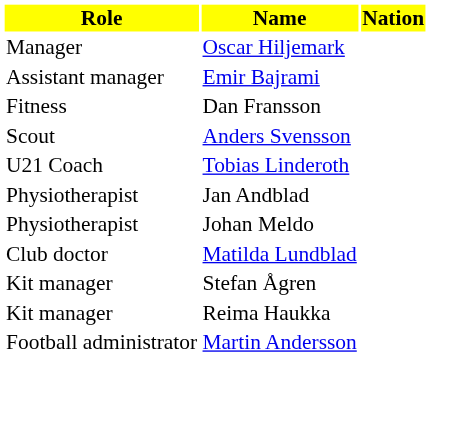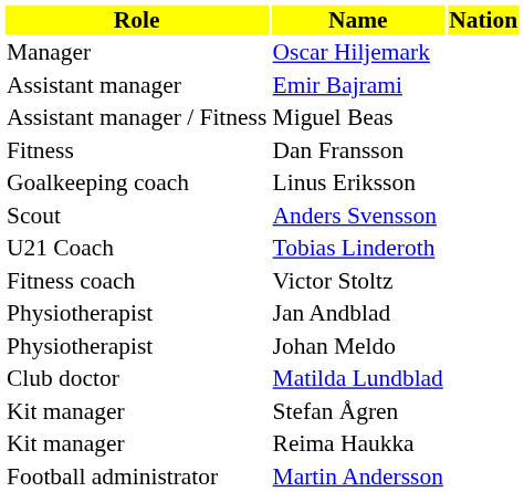 <table class="toccolours">
 <tr>
 <th style="color:#000000; background:#FFFF00;">Role</th>
 <th style="color:#000000; background:#FFFF00;">Name</th>
 <th style="color:#000000; background:#FFFF00;">Nation</th>
 </tr>
 <tr>
 <td>Manager</td>
 <td><a href='#'>Oscar Hiljemark</a></td>
 <td></td>
 </tr>
 <tr>
 <td>Assistant manager</td>
 <td><a href='#'>Emir Bajrami</a></td>
 <td></td>
 </tr>
 <tr>
+<td>Assistant manager / Fitness</td>
+<td>Miguel Beas</td>
+<td></td>
+</tr>
+<tr>
 <td>Fitness</td>
 <td>Dan Fransson</td>
+<td></td>
+</tr>
+<tr>
+<td>Goalkeeping coach</td>
+<td>Linus Eriksson</td>
 <td></td>
 </tr>
 <tr>
 <td>Scout</td>
 <td><a href='#'>Anders Svensson</a></td>
 <td></td>
 </tr>
 <tr>
 <td>U21 Coach</td>
 <td><a href='#'>Tobias Linderoth</a></td>
+<td></td>
+</tr>
+<tr>
+<td>Fitness coach</td>
+<td>Victor Stoltz</td>
 <td></td>
 </tr>
 <tr>
 <td>Physiotherapist</td>
 <td>Jan Andblad</td>
 <td></td>
 </tr>
 <tr>
 <td>Physiotherapist</td>
 <td>Johan Meldo</td>
 <td></td>
 </tr>
 <tr>
 <td>Club doctor</td>
 <td><a href='#'>Matilda Lundblad</a></td>
 <td></td>
 </tr>
 <tr>
 <td>Kit manager</td>
 <td>Stefan Ågren</td>
 <td></td>
 </tr>
 <tr>
 <td>Kit manager</td>
 <td>Reima Haukka</td>
 <td></td>
 </tr>
 <tr>
 <td>Football administrator</td>
 <td><a href='#'>Martin Andersson</a></td>
 <td></td>
 </tr>
 </table>
